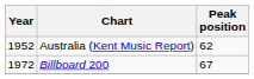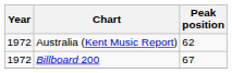 <table class="wikitable">
 <tr>
 <th align="left">Year</th>
 <th align="left">Chart</th>
 <th align="left">Peak<br>position</th>
 </tr>
 <tr>
-<td align="left">1952</td>
+<td align="left">1972</td>
 <td align="left">Australia (<a href='#'>Kent Music Report</a>)</td>
 <td align="left">62</td>
 </tr>
 <tr>
 <td align="left">1972</td>
 <td align="left"><a href='#'><em>Billboard</em> 200</a></td>
 <td align="left">67</td>
 </tr>
 <tr>
 </tr>
 </table>
